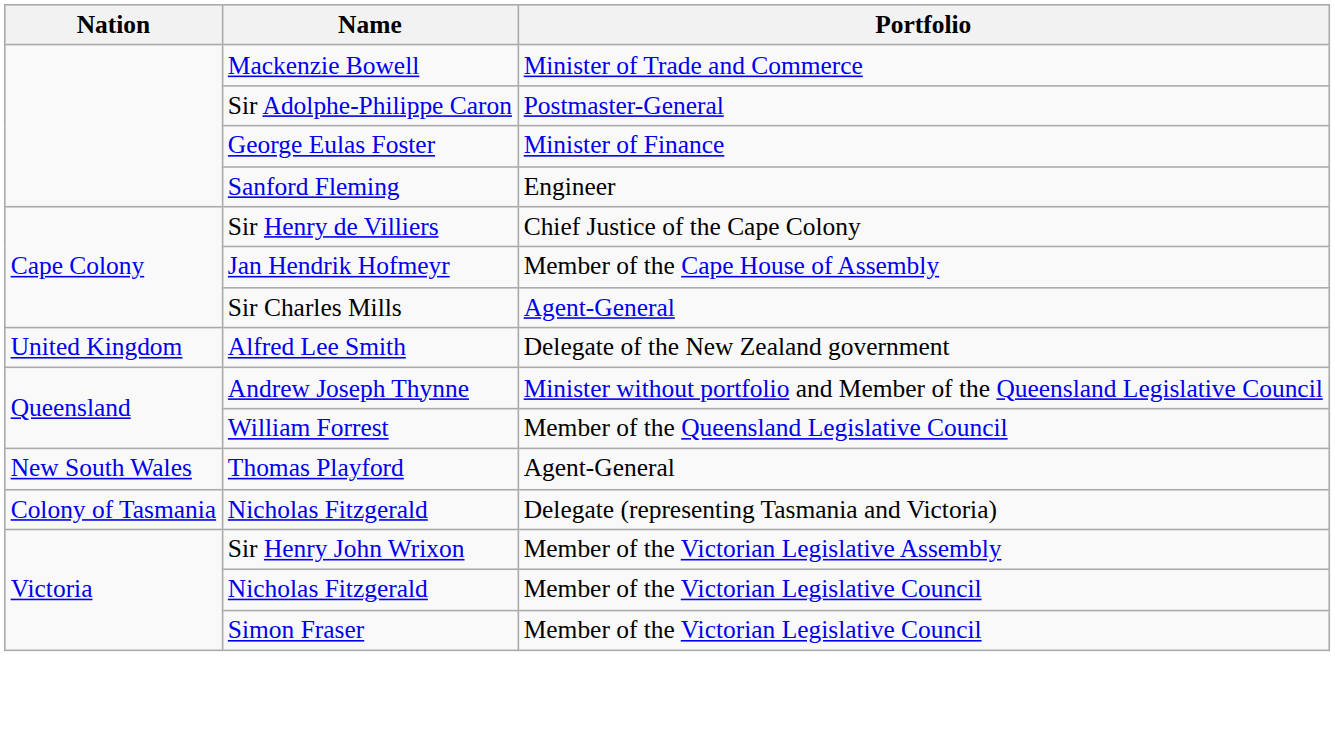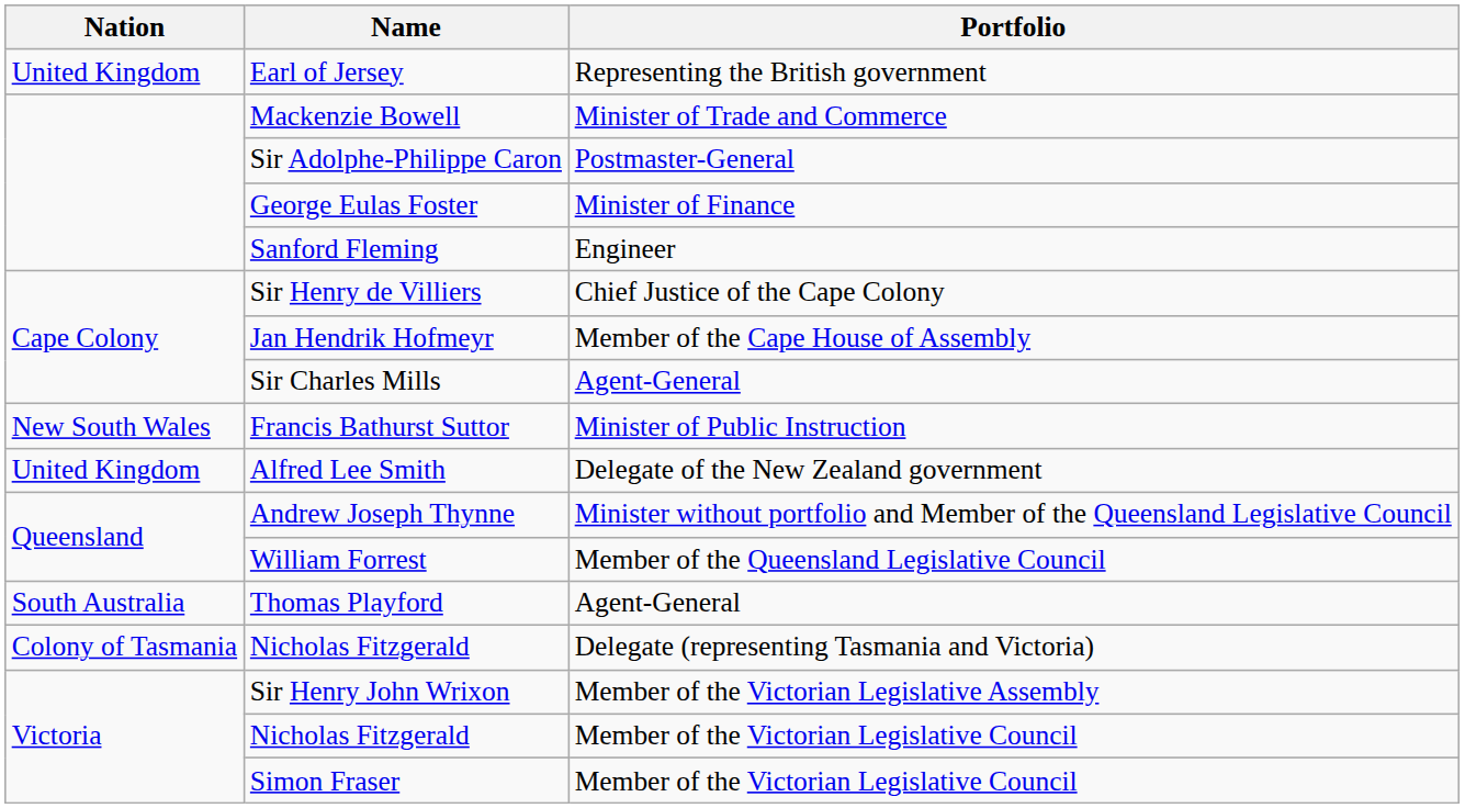 <table class="wikitable">
 <tr>
 <th>Nation</th>
 <th>Name</th>
 <th>Portfolio</th>
+</tr>
+<tr>
+<td> <a href='#'>United Kingdom</a></td>
+<td><a href='#'>Earl of Jersey</a></td>
+<td>Representing the British government</td>
 </tr>
 <tr>
 <td rowspan=4></td>
 <td><a href='#'>Mackenzie Bowell</a></td>
 <td><a href='#'>Minister of Trade and Commerce</a></td>
 </tr>
 <tr>
 <td>Sir <a href='#'>Adolphe-Philippe Caron</a></td>
 <td><a href='#'>Postmaster-General</a></td>
 </tr>
 <tr>
 <td><a href='#'>George Eulas Foster</a></td>
 <td><a href='#'>Minister of Finance</a></td>
 </tr>
 <tr>
 <td><a href='#'>Sanford Fleming</a></td>
 <td>Engineer</td>
 </tr>
 <tr>
 <td rowspan=3> <a href='#'>Cape Colony</a></td>
 <td>Sir <a href='#'>Henry de Villiers</a></td>
 <td>Chief Justice of the Cape Colony</td>
 </tr>
 <tr>
 <td><a href='#'>Jan Hendrik Hofmeyr</a></td>
 <td>Member of the <a href='#'>Cape House of Assembly</a></td>
 </tr>
 <tr>
 <td>Sir Charles Mills</td>
 <td><a href='#'>Agent-General</a></td>
 </tr>
 <tr>
+<td> <a href='#'>New South Wales</a></td>
+<td><a href='#'>Francis Bathurst Suttor</a></td>
+<td><a href='#'>Minister of Public Instruction</a></td>
+</tr>
+<tr>
 <td> <a href='#'>United Kingdom</a></td>
 <td><a href='#'>Alfred Lee Smith</a></td>
 <td>Delegate of the New Zealand government</td>
 </tr>
 <tr>
 <td rowspan=2> <a href='#'>Queensland</a></td>
 <td><a href='#'>Andrew Joseph Thynne</a></td>
 <td><a href='#'>Minister without portfolio</a> and Member of the <a href='#'>Queensland Legislative Council</a></td>
 </tr>
 <tr>
 <td><a href='#'>William Forrest</a></td>
 <td>Member of the <a href='#'>Queensland Legislative Council</a></td>
 </tr>
 <tr>
-<td> <a href='#'>New South Wales</a></td>
+<td> <a href='#'>South Australia</a></td>
 <td><a href='#'>Thomas Playford</a></td>
 <td>Agent-General</td>
 </tr>
 <tr>
 <td> <a href='#'>Colony of Tasmania</a></td>
 <td><a href='#'>Nicholas Fitzgerald</a></td>
 <td>Delegate (representing Tasmania and Victoria)</td>
 </tr>
 <tr>
 <td rowspan=3> <a href='#'>Victoria</a></td>
 <td>Sir <a href='#'>Henry John Wrixon</a></td>
 <td>Member of the <a href='#'>Victorian Legislative Assembly</a></td>
 </tr>
 <tr>
 <td><a href='#'>Nicholas Fitzgerald</a></td>
 <td>Member of the <a href='#'>Victorian Legislative Council</a></td>
 </tr>
 <tr>
 <td><a href='#'>Simon Fraser</a></td>
 <td>Member of the <a href='#'>Victorian Legislative Council</a></td>
 </tr>
 </table>
